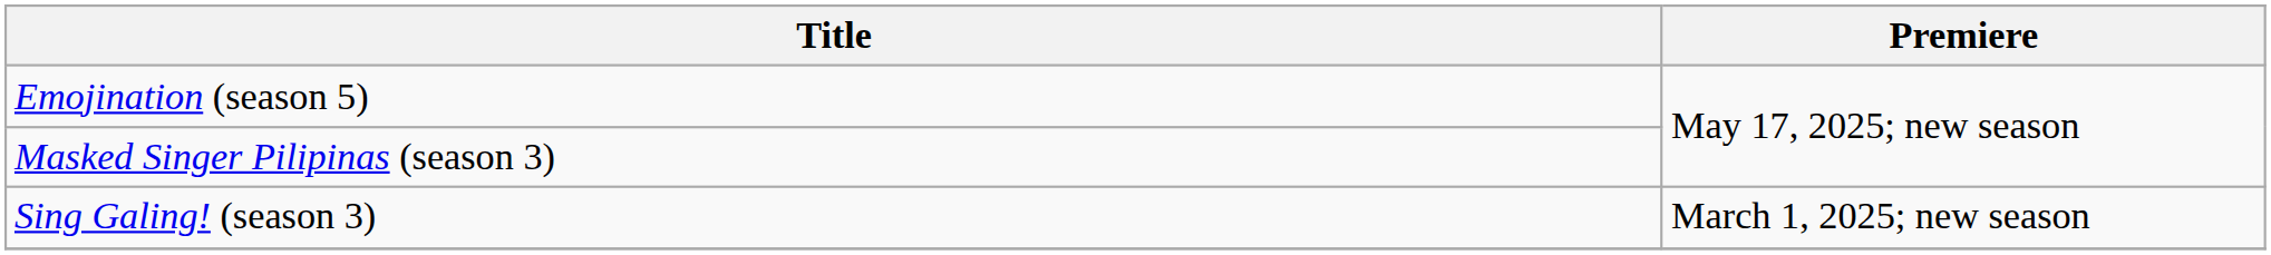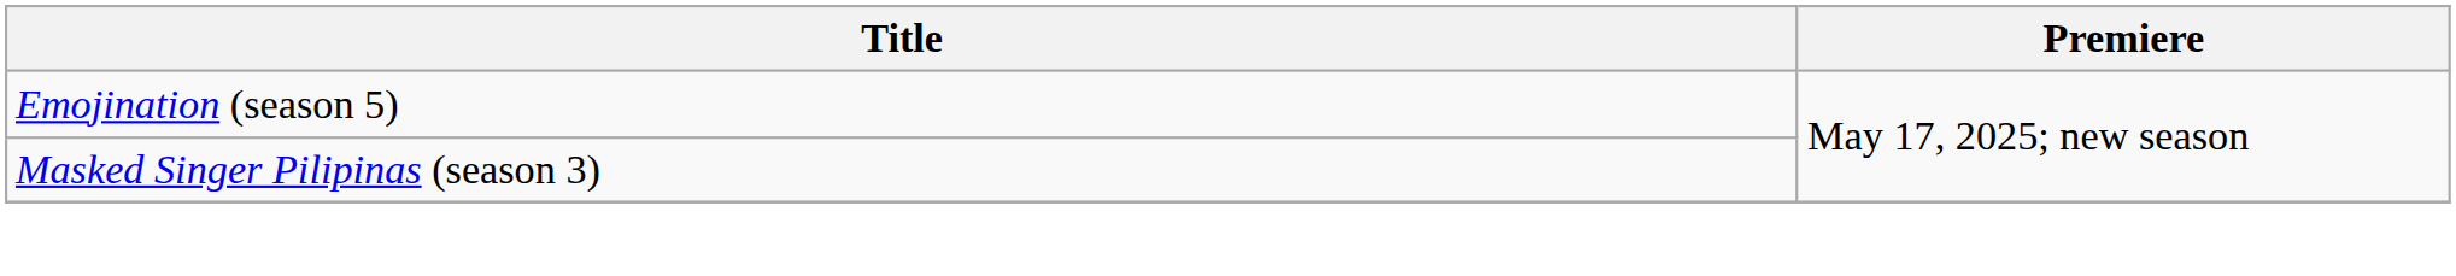 <table class="wikitable sortable" width="75%">
 <tr>
 <th style="width:55%;">Title</th>
 <th style="width:20%;">Premiere</th>
 </tr>
 <tr>
 <td><em><a href='#'>Emojination</a></em> (season 5)</td>
 <td rowspan = 2>May 17, 2025; new season</td>
 </tr>
 <tr>
 <td><em><a href='#'>Masked Singer Pilipinas</a></em> (season 3)</td>
 </tr>
 <tr>
-<td><em><a href='#'>Sing Galing!</a></em> (season 3)</td>
-<td>March 1, 2025; new season</td>
-</tr>
-<tr>
 </tr>
 </table>
